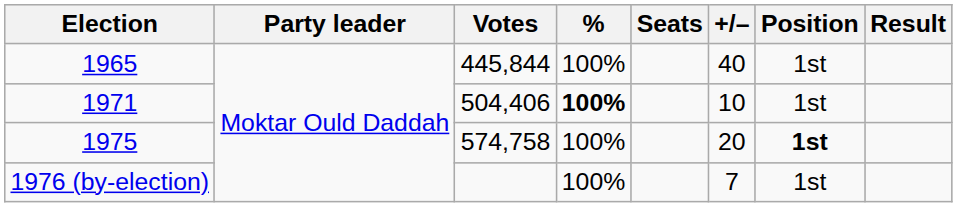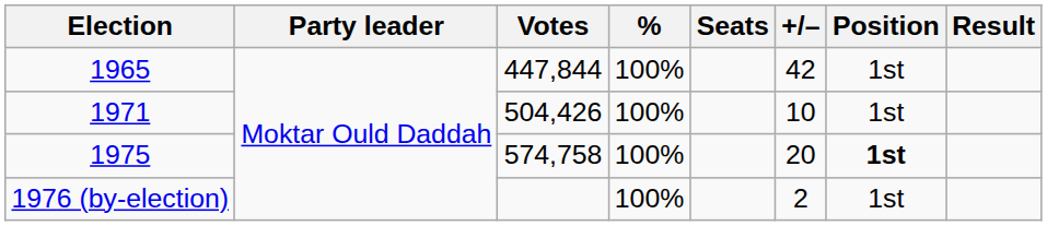 <table class=wikitable style=text-align:center>
 <tr>
 <th>Election</th>
 <th>Party leader</th>
 <th>Votes</th>
 <th>%</th>
 <th>Seats</th>
 <th>+/–</th>
 <th>Position</th>
 <th>Result</th>
 </tr>
 <tr>
 <td><a href='#'>1965</a></td>
 <td rowspan=4><a href='#'>Moktar Ould Daddah</a></td>
-<td>445,844</td>
+<td>447,844</td>
 <td>100%</td>
 <td></td>
-<td> 40</td>
+<td> 42</td>
 <td> 1st</td>
 <td></td>
 </tr>
 <tr>
 <td><a href='#'>1971</a></td>
-<td>504,406</td>
-<td><strong>100%</strong></td>
+<td>504,426</td>
+<td>100%</td>
 <td></td>
 <td> 10</td>
 <td> 1st</td>
 <td></td>
 </tr>
 <tr>
 <td><a href='#'>1975</a></td>
 <td>574,758</td>
 <td>100%</td>
 <td></td>
 <td> 20</td>
 <td><strong> 1st</strong></td>
 <td></td>
 </tr>
 <tr>
 <td><a href='#'>1976 (by-election)</a></td>
 <td></td>
 <td>100%</td>
 <td></td>
-<td> 7</td>
+<td> 2</td>
 <td> 1st</td>
 <td></td>
 </tr>
 </table>
